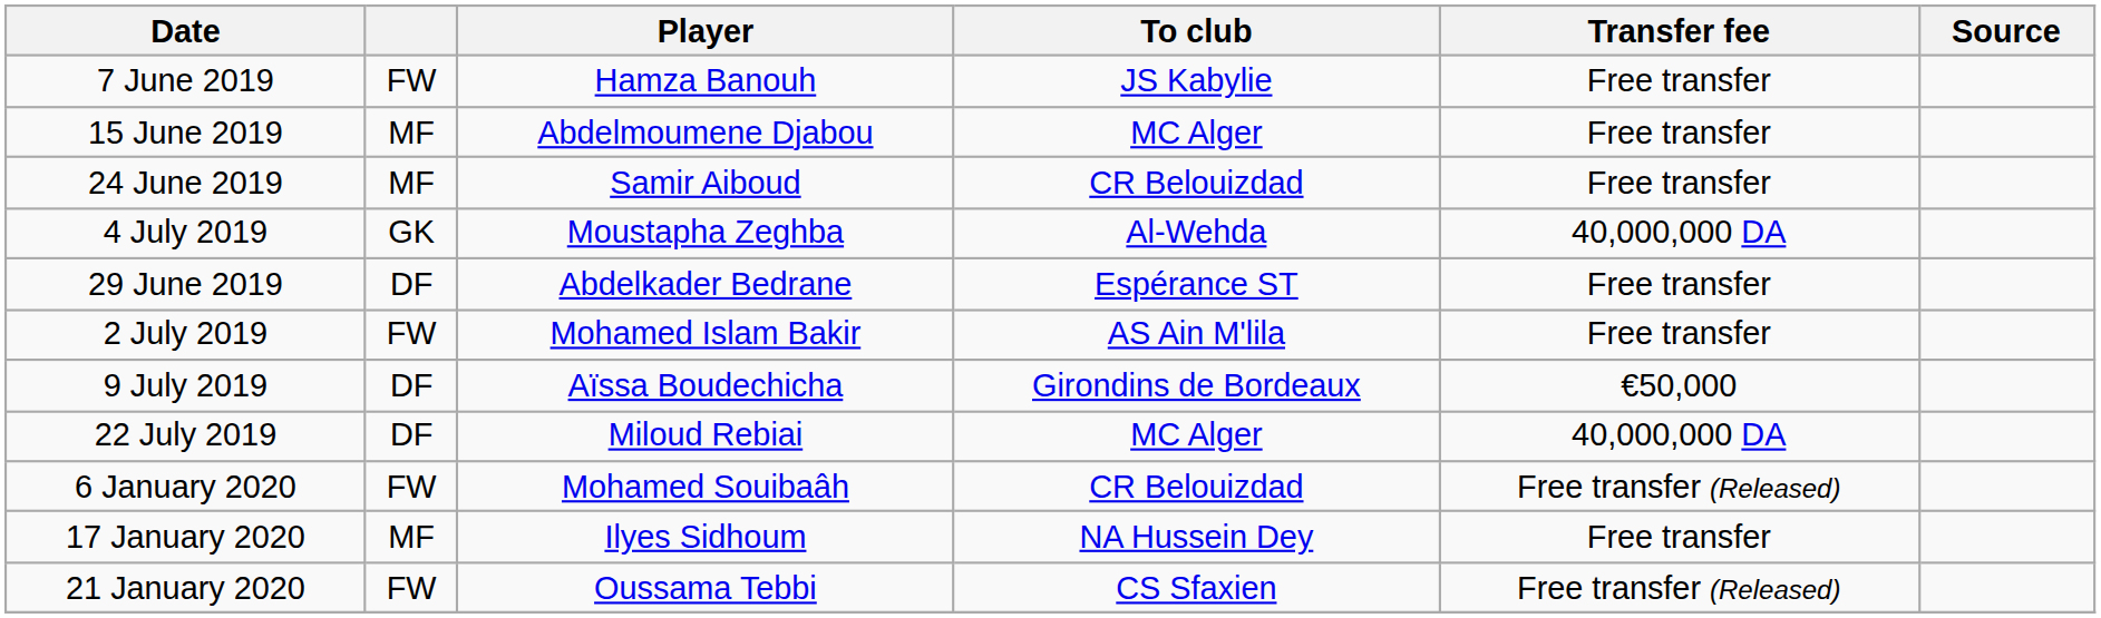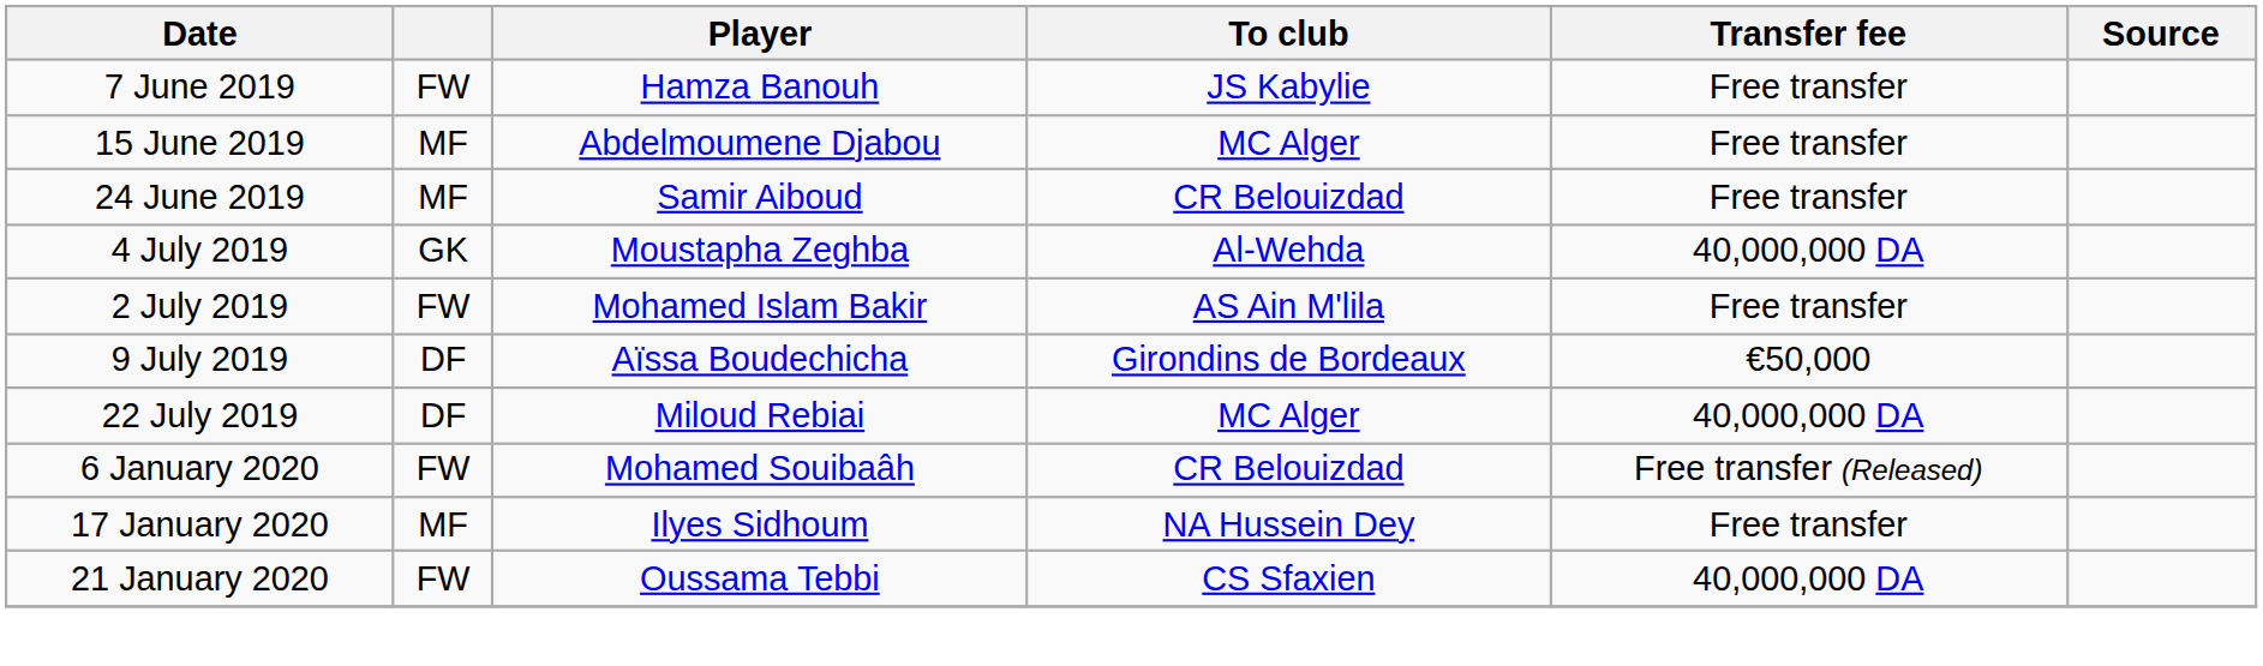 <table class="wikitable sortable" style="width:70%; text-align:center; font-size:85%; text-align:centre;">
 <tr>
 <th>Date</th>
 <th></th>
 <th>Player</th>
 <th>To club</th>
 <th>Transfer fee</th>
 <th>Source</th>
 </tr>
 <tr>
 <td>7 June 2019</td>
 <td>FW</td>
 <td> <a href='#'>Hamza Banouh</a></td>
 <td><a href='#'>JS Kabylie</a></td>
 <td>Free transfer</td>
 <td></td>
 </tr>
 <tr>
 <td>15 June 2019</td>
 <td>MF</td>
 <td> <a href='#'>Abdelmoumene Djabou</a></td>
 <td><a href='#'>MC Alger</a></td>
 <td>Free transfer</td>
 <td></td>
 </tr>
 <tr>
 <td>24 June 2019</td>
 <td>MF</td>
 <td> <a href='#'>Samir Aiboud</a></td>
 <td><a href='#'>CR Belouizdad</a></td>
 <td>Free transfer</td>
 <td></td>
 </tr>
 <tr>
 <td>4 July 2019</td>
 <td>GK</td>
 <td> <a href='#'>Moustapha Zeghba</a></td>
 <td> <a href='#'>Al-Wehda</a></td>
 <td>40,000,000 <a href='#'>DA</a></td>
-<td></td>
-</tr>
-<tr>
-<td>29 June 2019</td>
-<td>DF</td>
-<td> <a href='#'>Abdelkader Bedrane</a></td>
-<td> <a href='#'>Espérance ST</a></td>
-<td>Free transfer</td>
 <td></td>
 </tr>
 <tr>
 <td>2 July 2019</td>
 <td>FW</td>
 <td> <a href='#'>Mohamed Islam Bakir</a></td>
 <td><a href='#'>AS Ain M'lila</a></td>
 <td>Free transfer</td>
 <td></td>
 </tr>
 <tr>
 <td>9 July 2019</td>
 <td>DF</td>
 <td> <a href='#'>Aïssa Boudechicha</a></td>
 <td> <a href='#'>Girondins de Bordeaux</a></td>
 <td>€50,000</td>
 <td></td>
 </tr>
 <tr>
 <td>22 July 2019</td>
 <td>DF</td>
 <td> <a href='#'>Miloud Rebiai</a></td>
 <td><a href='#'>MC Alger</a></td>
 <td>40,000,000 <a href='#'>DA</a></td>
 <td></td>
 </tr>
 <tr>
 <td>6 January 2020</td>
 <td>FW</td>
 <td> <a href='#'>Mohamed Souibaâh</a></td>
 <td><a href='#'>CR Belouizdad</a></td>
 <td>Free transfer <small><em>(Released)</em></small></td>
 <td></td>
 </tr>
 <tr>
 <td>17 January 2020</td>
 <td>MF</td>
 <td> <a href='#'>Ilyes Sidhoum</a></td>
 <td><a href='#'>NA Hussein Dey</a></td>
 <td>Free transfer</td>
 <td></td>
 </tr>
 <tr>
 <td>21 January 2020</td>
 <td>FW</td>
 <td> <a href='#'>Oussama Tebbi</a></td>
 <td> <a href='#'>CS Sfaxien</a></td>
-<td>Free transfer <small><em>(Released)</em></small></td>
+<td>40,000,000 <a href='#'>DA</a></td>
 <td></td>
 </tr>
 <tr>
 </tr>
 </table>
